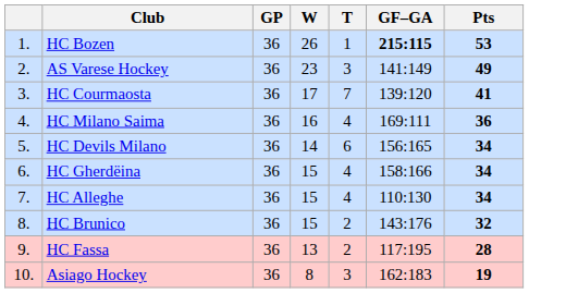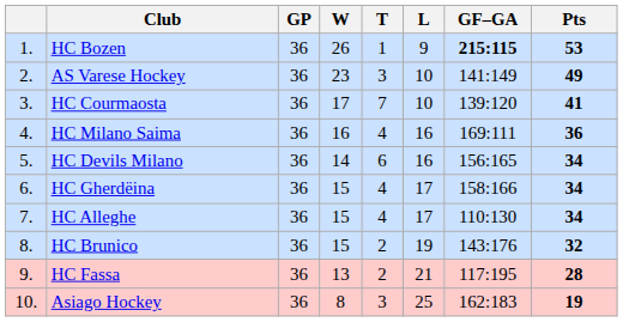 <table class="wikitable">
 <tr>
 <th width="30"></th>
 <th width="200">Club</th>
 <th width="30">GP</th>
 <th width="30">W</th>
 <th width="30">T</th>
+<th width="30">L</th>
 <th width="70">GF–GA</th>
 <th width="70">Pts</th>
 </tr>
 <tr bgcolor="#CAE1FF" align="center">
 <td>1.</td>
 <td align="left"><a href='#'>HC Bozen</a></td>
 <td>36</td>
 <td>26</td>
 <td>1</td>
+<td>9</td>
 <td><strong>215:115</strong></td>
 <td><strong>53</strong></td>
 </tr>
 <tr bgcolor="#CAE1FF" align="center">
 <td>2.</td>
 <td align="left"><a href='#'>AS Varese Hockey</a></td>
 <td>36</td>
 <td>23</td>
 <td>3</td>
+<td>10</td>
 <td>141:149</td>
 <td><strong>49</strong></td>
 </tr>
 <tr bgcolor="#CAE1FF" align="center">
 <td>3.</td>
 <td align="left"><a href='#'>HC Courmaosta</a></td>
 <td>36</td>
 <td>17</td>
 <td>7</td>
+<td>10</td>
 <td>139:120</td>
 <td><strong>41</strong></td>
 </tr>
 <tr bgcolor="#CAE1FF" align="center">
 <td>4.</td>
 <td align="left"><a href='#'>HC Milano Saima</a></td>
 <td>36</td>
 <td>16</td>
 <td>4</td>
+<td>16</td>
 <td>169:111</td>
 <td><strong>36</strong></td>
 </tr>
 <tr bgcolor="#CAE1FF" align="center">
 <td>5.</td>
 <td align="left"><a href='#'>HC Devils Milano</a></td>
 <td>36</td>
 <td>14</td>
 <td>6</td>
+<td>16</td>
 <td>156:165</td>
 <td><strong>34</strong></td>
 </tr>
 <tr bgcolor="#CAE1FF" align="center">
 <td>6.</td>
 <td align="left"><a href='#'>HC Gherdëina</a></td>
 <td>36</td>
 <td>15</td>
 <td>4</td>
+<td>17</td>
 <td>158:166</td>
 <td><strong>34</strong></td>
 </tr>
 <tr bgcolor="#CAE1FF" align="center">
 <td>7.</td>
 <td align="left"><a href='#'>HC Alleghe</a></td>
 <td>36</td>
 <td>15</td>
 <td>4</td>
+<td>17</td>
 <td>110:130</td>
 <td><strong>34</strong></td>
 </tr>
 <tr bgcolor="#CAE1FF" align="center">
 <td>8.</td>
 <td align="left"><a href='#'>HC Brunico</a></td>
 <td>36</td>
 <td>15</td>
 <td>2</td>
+<td>19</td>
 <td>143:176</td>
 <td><strong>32</strong></td>
 </tr>
 <tr bgcolor="#FFCCCC" align="center">
 <td>9.</td>
 <td align="left"><a href='#'>HC Fassa</a></td>
 <td>36</td>
 <td>13</td>
 <td>2</td>
+<td>21</td>
 <td>117:195</td>
 <td><strong>28</strong></td>
 </tr>
 <tr bgcolor="#FFCCCC" align="center">
 <td>10.</td>
 <td align="left"><a href='#'>Asiago Hockey</a></td>
 <td>36</td>
 <td>8</td>
 <td>3</td>
+<td>25</td>
 <td>162:183</td>
 <td><strong>19</strong></td>
 </tr>
 </table>
